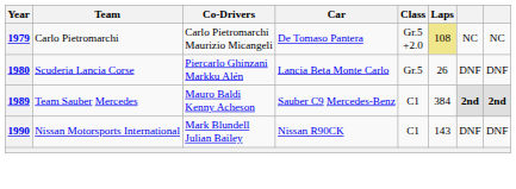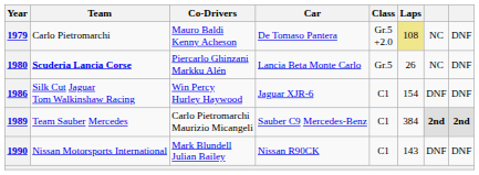 <table class="wikitable" style="text-align:center; font-size:90%">
 <tr>
 <th>Year</th>
 <th>Team</th>
 <th>Co-Drivers</th>
 <th>Car</th>
 <th>Class</th>
 <th>Laps</th>
 <th></th>
 <th></th>
 </tr>
 <tr align="centre">
 <th><a href='#'>1979</a></th>
 <td align="left" nowrap> Carlo Pietromarchi</td>
-<td align="left" nowrap> Carlo Pietromarchi<br> Maurizio Micangeli</td>
+<td align="left" nowrap> <a href='#'>Mauro Baldi</a><br> <a href='#'>Kenny Acheson</a></td>
 <td align="left" nowrap><a href='#'>De Tomaso Pantera</a></td>
 <td>Gr.5<br>+2.0</td>
 <td style="background: khaki;">108</td>
 <td>NC</td>
-<td>NC</td>
+<td>DNF</td>
 </tr>
 <tr align="centre">
 <th><a href='#'>1980</a></th>
-<td align="left" nowrap> <a href='#'>Scuderia Lancia Corse</a></td>
+<td align="left" nowrap><strong> <a href='#'>Scuderia Lancia Corse</a></strong></td>
 <td align="left" nowrap> <a href='#'>Piercarlo Ghinzani</a><br> <a href='#'>Markku Alén</a></td>
 <td align="left" nowrap><a href='#'>Lancia Beta Monte Carlo</a></td>
 <td>Gr.5</td>
 <td>26</td>
+<td>NC</td>
+<td>DNF</td>
+</tr>
+<tr align="centre">
+<th><a href='#'>1986</a></th>
+<td align="left" nowrap> <a href='#'>Silk Cut</a> <a href='#'>Jaguar</a><br> <a href='#'>Tom Walkinshaw Racing</a></td>
+<td align="left" nowrap> <a href='#'>Win Percy</a><br> <a href='#'>Hurley Haywood</a></td>
+<td align="left" nowrap><a href='#'>Jaguar XJR-6</a></td>
+<td>C1</td>
+<td>154</td>
 <td>DNF</td>
 <td>DNF</td>
 </tr>
 <tr align="centre">
 <th><a href='#'>1989</a></th>
 <td align="left" nowrap> <a href='#'>Team Sauber</a> <a href='#'>Mercedes</a></td>
-<td align="left" nowrap> <a href='#'>Mauro Baldi</a><br> <a href='#'>Kenny Acheson</a></td>
+<td align="left" nowrap> Carlo Pietromarchi<br> Maurizio Micangeli</td>
 <td align="left" nowrap><a href='#'>Sauber C9</a> <a href='#'>Mercedes-Benz</a></td>
 <td>C1</td>
 <td>384</td>
 <td style="background:#dfdfdf;"><strong>2nd</strong></td>
 <td style="background:#dfdfdf;"><strong>2nd</strong></td>
 </tr>
 <tr align="centre">
 <th><a href='#'>1990</a></th>
 <td align="left" nowrap> <a href='#'>Nissan Motorsports International</a></td>
 <td align="left" nowrap> <a href='#'>Mark Blundell</a><br> <a href='#'>Julian Bailey</a></td>
 <td align="left" nowrap><a href='#'>Nissan R90CK</a></td>
 <td>C1</td>
 <td>143</td>
 <td>DNF</td>
 <td>DNF</td>
 </tr>
 <tr>
 <th colspan="8"></th>
 </tr>
 </table>
